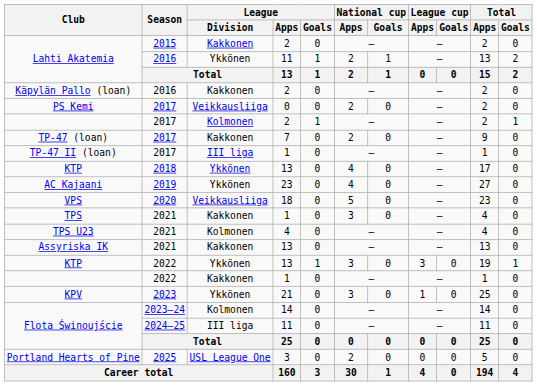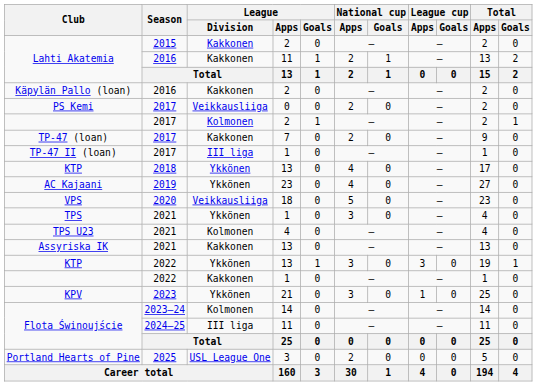 <table class="wikitable" style="text-align:center">
 <tr>
 <th rowspan="2">Club</th>
 <th rowspan="2">Season</th>
 <th colspan="3">League</th>
 <th colspan="2">National cup</th>
 <th colspan="2">League cup</th>
 <th colspan="2">Total</th>
 </tr>
 <tr>
 <th>Division</th>
 <th>Apps</th>
 <th>Goals</th>
 <th>Apps</th>
 <th>Goals</th>
 <th>Apps</th>
 <th>Goals</th>
 <th>Apps</th>
 <th>Goals</th>
 </tr>
 <tr>
 <td rowspan=3><a href='#'>Lahti Akatemia</a></td>
 <td><a href='#'>2015</a></td>
 <td><a href='#'>Kakkonen</a></td>
 <td>2</td>
 <td>0</td>
 <td colspan=2>–</td>
 <td colspan=2>–</td>
 <td>2</td>
 <td>0</td>
 </tr>
 <tr>
 <td><a href='#'>2016</a></td>
-<td>Ykkönen</td>
+<td>Kakkonen</td>
 <td>11</td>
 <td>1</td>
 <td>2</td>
 <td>1</td>
 <td colspan=2>–</td>
 <td>13</td>
 <td>2</td>
 </tr>
 <tr>
 <th colspan=2>Total</th>
 <th>13</th>
 <th>1</th>
 <th>2</th>
 <th>1</th>
 <th>0</th>
 <th>0</th>
 <th>15</th>
 <th>2</th>
 </tr>
 <tr>
 <td><a href='#'>Käpylän Pallo</a> (loan)</td>
 <td>2016</td>
 <td>Kakkonen</td>
 <td>2</td>
 <td>0</td>
 <td colspan=2>–</td>
 <td colspan=2>–</td>
 <td>2</td>
 <td>0</td>
 </tr>
 <tr>
 <td><a href='#'>PS Kemi</a></td>
 <td><a href='#'>2017</a></td>
 <td><a href='#'>Veikkausliiga</a></td>
 <td>0</td>
 <td>0</td>
 <td>2</td>
 <td>0</td>
 <td colspan=2>–</td>
 <td>2</td>
 <td>0</td>
 </tr>
 <tr>
 <td></td>
 <td>2017</td>
 <td><a href='#'>Kolmonen</a></td>
 <td>2</td>
 <td>1</td>
 <td colspan=2>–</td>
 <td colspan=2>–</td>
 <td>2</td>
 <td>1</td>
 </tr>
 <tr>
 <td><a href='#'>TP-47</a> (loan)</td>
 <td><a href='#'>2017</a></td>
 <td>Kakkonen</td>
 <td>7</td>
 <td>0</td>
 <td>2</td>
 <td>0</td>
 <td colspan=2>–</td>
 <td>9</td>
 <td>0</td>
 </tr>
 <tr>
 <td><a href='#'>TP-47 II</a> (loan)</td>
 <td>2017</td>
 <td><a href='#'>III liga</a></td>
 <td>1</td>
 <td>0</td>
 <td colspan=2>–</td>
 <td colspan=2>–</td>
 <td>1</td>
 <td>0</td>
 </tr>
 <tr>
 <td><a href='#'>KTP</a></td>
 <td><a href='#'>2018</a></td>
 <td><a href='#'>Ykkönen</a></td>
 <td>13</td>
 <td>0</td>
 <td>4</td>
 <td>0</td>
 <td colspan=2>–</td>
 <td>17</td>
 <td>0</td>
 </tr>
 <tr>
 <td><a href='#'>AC Kajaani</a></td>
 <td><a href='#'>2019</a></td>
 <td>Ykkönen</td>
 <td>23</td>
 <td>0</td>
 <td>4</td>
 <td>0</td>
 <td colspan=2>–</td>
 <td>27</td>
 <td>0</td>
 </tr>
 <tr>
 <td><a href='#'>VPS</a></td>
 <td><a href='#'>2020</a></td>
 <td><a href='#'>Veikkausliiga</a></td>
 <td>18</td>
 <td>0</td>
 <td>5</td>
 <td>0</td>
 <td colspan=2>–</td>
 <td>23</td>
 <td>0</td>
 </tr>
 <tr>
 <td><a href='#'>TPS</a></td>
 <td>2021</td>
-<td>Kakkonen</td>
+<td>Ykkönen</td>
 <td>1</td>
 <td>0</td>
 <td>3</td>
 <td>0</td>
 <td colspan=2>–</td>
 <td>4</td>
 <td>0</td>
 </tr>
 <tr>
 <td><a href='#'>TPS U23</a></td>
 <td>2021</td>
 <td>Kolmonen</td>
 <td>4</td>
 <td>0</td>
 <td colspan=2>–</td>
 <td colspan=2>–</td>
 <td>4</td>
 <td>0</td>
 </tr>
 <tr>
 <td><a href='#'>Assyriska IK</a></td>
 <td>2021</td>
 <td>Kakkonen</td>
 <td>13</td>
 <td>0</td>
 <td colspan=2>–</td>
 <td colspan=2>–</td>
 <td>13</td>
 <td>0</td>
 </tr>
 <tr>
 <td><a href='#'>KTP</a></td>
 <td>2022</td>
 <td>Ykkönen</td>
 <td>13</td>
 <td>1</td>
 <td>3</td>
 <td>0</td>
 <td>3</td>
 <td>0</td>
 <td>19</td>
 <td>1</td>
 </tr>
 <tr>
 <td></td>
 <td>2022</td>
 <td>Kakkonen</td>
 <td>1</td>
 <td>0</td>
 <td colspan=2>–</td>
 <td colspan=2>–</td>
 <td>1</td>
 <td>0</td>
 </tr>
 <tr>
 <td><a href='#'>KPV</a></td>
 <td><a href='#'>2023</a></td>
 <td>Ykkönen</td>
 <td>21</td>
 <td>0</td>
 <td>3</td>
 <td>0</td>
 <td>1</td>
 <td>0</td>
 <td>25</td>
 <td>0</td>
 </tr>
 <tr>
 <td rowspan=3><a href='#'>Flota Świnoujście</a></td>
 <td><a href='#'>2023–24</a></td>
 <td>Kolmonen</td>
 <td>14</td>
 <td>0</td>
 <td colspan=2>–</td>
 <td colspan=2>–</td>
 <td>14</td>
 <td>0</td>
 </tr>
 <tr>
 <td><a href='#'>2024–25</a></td>
 <td>III liga</td>
 <td>11</td>
 <td>0</td>
 <td colspan=2>–</td>
 <td colspan=2>–</td>
 <td>11</td>
 <td>0</td>
 </tr>
 <tr>
 <th colspan=2>Total</th>
 <th>25</th>
 <th>0</th>
 <th>0</th>
 <th>0</th>
 <th>0</th>
 <th>0</th>
 <th>25</th>
 <th>0</th>
 </tr>
 <tr>
 <td><a href='#'>Portland Hearts of Pine</a></td>
 <td><a href='#'>2025</a></td>
 <td><a href='#'>USL League One</a></td>
 <td>3</td>
 <td>0</td>
 <td>2</td>
 <td>0</td>
 <td>0</td>
 <td>0</td>
 <td>5</td>
 <td>0</td>
 </tr>
 <tr>
 <th colspan="3">Career total</th>
 <th>160</th>
 <th>3</th>
 <th>30</th>
 <th>1</th>
 <th>4</th>
 <th>0</th>
 <th>194</th>
 <th>4</th>
 </tr>
 </table>
